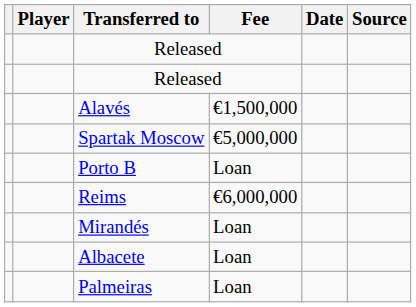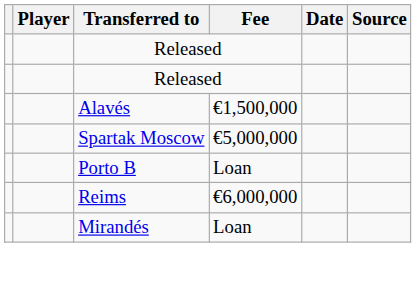 <table class="wikitable plainrowheaders sortable">
 <tr>
 <th></th>
 <th scope="col">Player</th>
 <th>Transferred to</th>
 <th style="width: 65px;">Fee</th>
 <th scope="col">Date</th>
 <th scope="col">Source</th>
 </tr>
 <tr>
 <td align="center"></td>
 <td></td>
 <td colspan="2" style="text-align: center;">Released</td>
 <td></td>
 <td></td>
 </tr>
 <tr>
 <td align="center"></td>
 <td></td>
 <td colspan="2" style="text-align: center;">Released</td>
 <td></td>
 <td></td>
 </tr>
 <tr>
 <td align="center"></td>
 <td></td>
 <td> <a href='#'>Alavés</a></td>
 <td>€1,500,000</td>
 <td></td>
 <td></td>
 </tr>
 <tr>
 <td align="center"></td>
 <td></td>
 <td> <a href='#'>Spartak Moscow</a></td>
 <td>€5,000,000</td>
 <td></td>
 <td></td>
 </tr>
 <tr>
 <td align=center></td>
 <td></td>
 <td> <a href='#'>Porto B</a></td>
 <td>Loan</td>
 <td></td>
 <td></td>
 </tr>
 <tr>
 <td align="center"></td>
 <td></td>
 <td> <a href='#'>Reims</a></td>
 <td>€6,000,000</td>
 <td></td>
 <td></td>
 </tr>
 <tr>
 <td align="center"></td>
 <td></td>
 <td> <a href='#'>Mirandés</a></td>
 <td>Loan</td>
 <td></td>
 <td></td>
 </tr>
-<tr>
-<td align="center"></td>
-<td></td>
-<td> <a href='#'>Albacete</a></td>
-<td>Loan</td>
-<td></td>
-<td></td>
-</tr>
-<tr>
-<td align=center></td>
-<td></td>
-<td> <a href='#'>Palmeiras</a></td>
-<td>Loan</td>
-<td></td>
-<td></td>
-</tr>
 </table>
